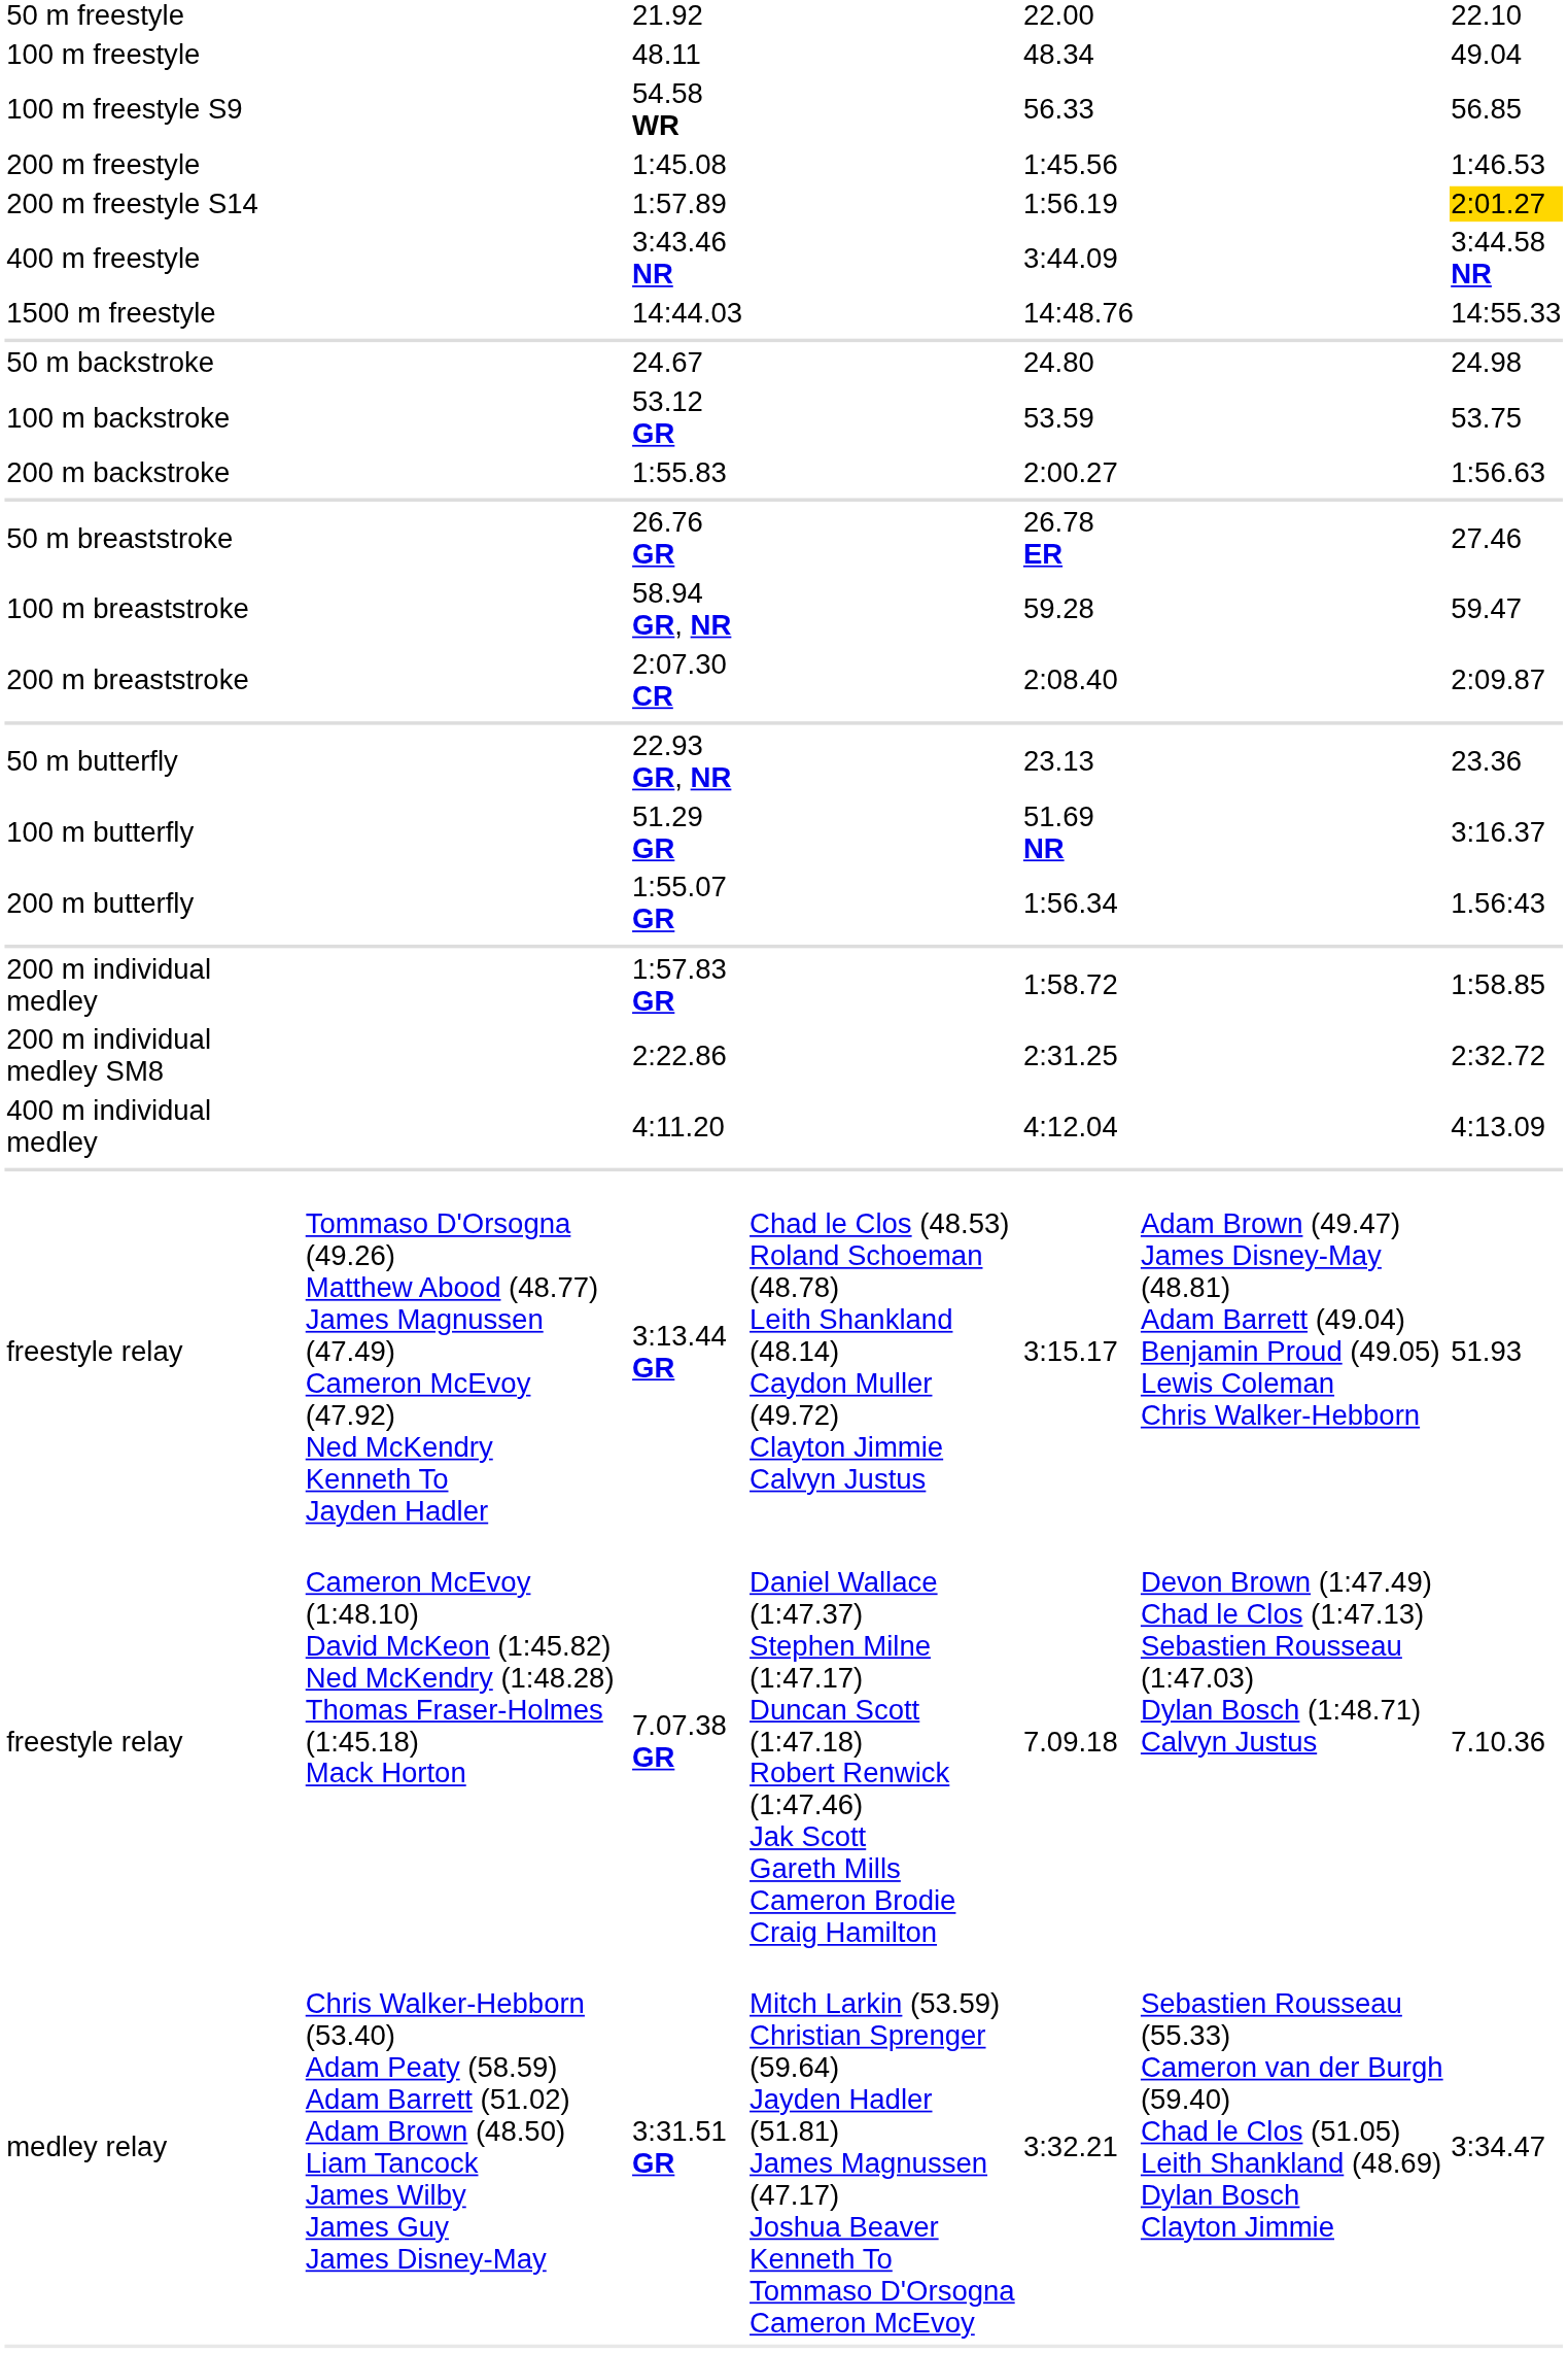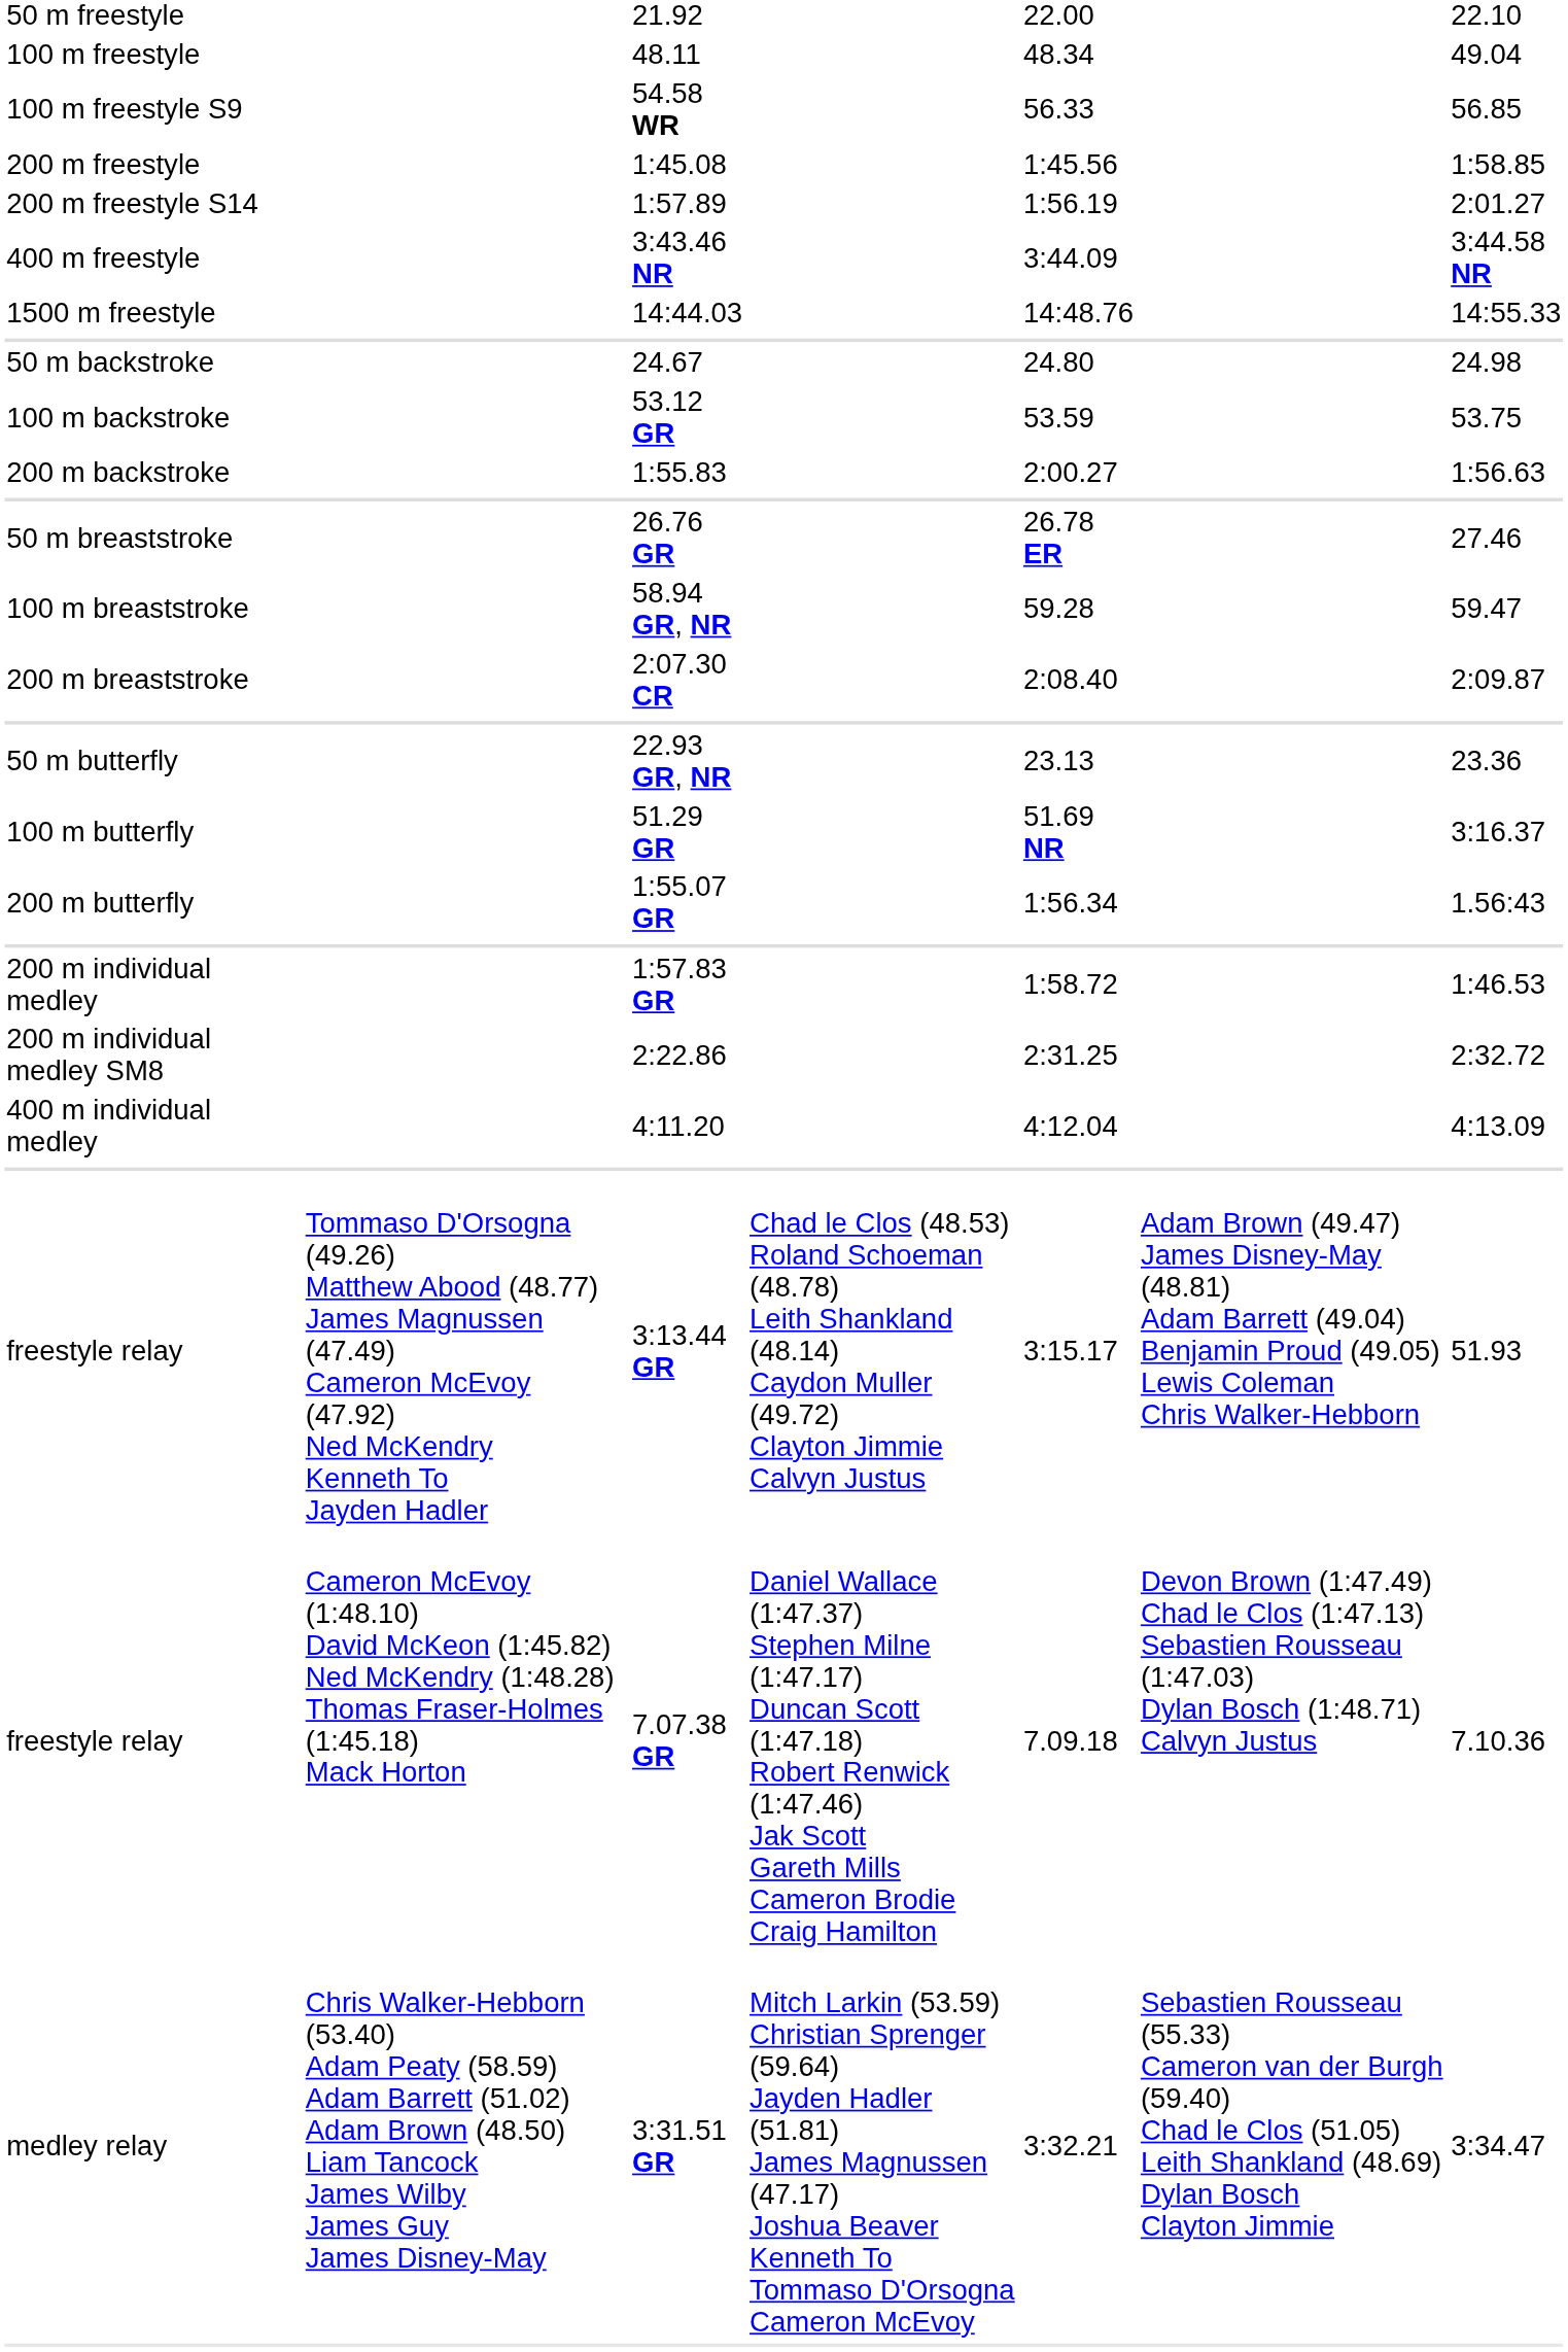 <table>
 <tr>
 <td>50 m freestyle<br></td>
 <td></td>
 <td>21.92</td>
 <td></td>
 <td>22.00</td>
 <td></td>
 <td>22.10</td>
 </tr>
 <tr>
 <td>100 m freestyle<br></td>
 <td></td>
 <td>48.11</td>
 <td></td>
 <td>48.34</td>
 <td></td>
 <td>49.04</td>
 </tr>
 <tr>
 <td>100 m freestyle S9<br></td>
 <td></td>
 <td>54.58<br><strong>WR</strong></td>
 <td></td>
 <td>56.33</td>
 <td></td>
 <td>56.85</td>
 </tr>
 <tr>
 <td>200 m freestyle<br></td>
 <td></td>
 <td>1:45.08</td>
 <td></td>
 <td>1:45.56</td>
 <td></td>
-<td>1:46.53</td>
+<td>1:58.85</td>
 </tr>
 <tr>
 <td>200 m freestyle S14<br></td>
 <td></td>
 <td>1:57.89</td>
 <td></td>
 <td>1:56.19</td>
 <td></td>
-<td style="background: gold;">2:01.27</td>
+<td>2:01.27</td>
 </tr>
 <tr>
 <td>400 m freestyle<br></td>
 <td></td>
 <td>3:43.46<br><strong><a href='#'>NR</a></strong></td>
 <td></td>
 <td>3:44.09</td>
 <td></td>
 <td>3:44.58<br><strong><a href='#'>NR</a></strong></td>
 </tr>
 <tr>
 <td>1500 m freestyle<br></td>
 <td></td>
 <td>14:44.03</td>
 <td></td>
 <td>14:48.76</td>
 <td></td>
 <td>14:55.33</td>
 </tr>
 <tr>
 </tr>
 <tr bgcolor=#DDDDDD>
 <td colspan=7></td>
 </tr>
 <tr>
 <td>50 m backstroke<br></td>
 <td></td>
 <td>24.67</td>
 <td></td>
 <td>24.80</td>
 <td></td>
 <td>24.98</td>
 </tr>
 <tr>
 <td>100 m backstroke<br></td>
 <td></td>
 <td>53.12<br><strong><a href='#'>GR</a></strong></td>
 <td></td>
 <td>53.59</td>
 <td> <br> </td>
 <td>53.75</td>
 </tr>
 <tr>
 <td>200 m backstroke<br></td>
 <td></td>
 <td>1:55.83</td>
 <td></td>
 <td>2:00.27</td>
 <td></td>
 <td>1:56.63</td>
 </tr>
 <tr>
 </tr>
 <tr bgcolor=#DDDDDD>
 <td colspan=7></td>
 </tr>
 <tr>
 <td>50 m breaststroke<br></td>
 <td></td>
 <td>26.76<br><strong><a href='#'>GR</a></strong></td>
 <td></td>
 <td>26.78<br><strong><a href='#'>ER</a></strong></td>
 <td></td>
 <td>27.46</td>
 </tr>
 <tr>
 <td>100 m breaststroke<br></td>
 <td></td>
 <td>58.94<br><strong><a href='#'>GR</a></strong>, <strong><a href='#'>NR</a></strong></td>
 <td></td>
 <td>59.28</td>
 <td></td>
 <td>59.47</td>
 </tr>
 <tr>
 <td>200 m breaststroke<br></td>
 <td></td>
 <td>2:07.30<br><strong><a href='#'>CR</a></strong></td>
 <td></td>
 <td>2:08.40</td>
 <td></td>
 <td>2:09.87</td>
 </tr>
 <tr>
 </tr>
 <tr bgcolor=#DDDDDD>
 <td colspan=7></td>
 </tr>
 <tr>
 <td>50 m butterfly<br></td>
 <td></td>
 <td>22.93<br><strong><a href='#'>GR</a></strong>, <strong><a href='#'>NR</a></strong></td>
 <td></td>
 <td>23.13</td>
 <td></td>
 <td>23.36</td>
 </tr>
 <tr>
 <td>100 m butterfly<br></td>
 <td></td>
 <td>51.29<br><strong><a href='#'>GR</a></strong></td>
 <td></td>
 <td>51.69<br><strong><a href='#'>NR</a></strong></td>
 <td></td>
 <td>3:16.37</td>
 </tr>
 <tr>
 <td>200 m butterfly<br></td>
 <td></td>
 <td>1:55.07<br><strong><a href='#'>GR</a></strong></td>
 <td></td>
 <td>1:56.34</td>
 <td></td>
 <td>1.56:43</td>
 </tr>
 <tr>
 </tr>
 <tr bgcolor=#DDDDDD>
 <td colspan=7></td>
 </tr>
 <tr>
 <td>200 m individual medley<br></td>
 <td></td>
 <td>1:57.83<br><strong><a href='#'>GR</a></strong></td>
 <td></td>
 <td>1:58.72</td>
 <td></td>
-<td>1:58.85</td>
+<td>1:46.53</td>
 </tr>
 <tr>
 <td>200 m individual medley SM8<br></td>
 <td></td>
 <td>2:22.86</td>
 <td></td>
 <td>2:31.25</td>
 <td></td>
 <td>2:32.72</td>
 </tr>
 <tr>
 <td>400 m individual medley<br></td>
 <td></td>
 <td>4:11.20</td>
 <td></td>
 <td>4:12.04</td>
 <td></td>
 <td>4:13.09</td>
 </tr>
 <tr>
 </tr>
 <tr bgcolor=#DDDDDD>
 <td colspan=7></td>
 </tr>
 <tr>
 <td> freestyle relay<br></td>
 <td valign=top><br><a href='#'>Tommaso D'Orsogna</a> (49.26) <br><a href='#'>Matthew Abood</a> (48.77)<br><a href='#'>James Magnussen</a> (47.49)<br><a href='#'>Cameron McEvoy</a> (47.92)<br><a href='#'>Ned McKendry</a><br><a href='#'>Kenneth To</a><br><a href='#'>Jayden Hadler</a></td>
 <td>3:13.44<br><strong><a href='#'>GR</a></strong></td>
 <td valign=top><br><a href='#'>Chad le Clos</a> (48.53)<br><a href='#'>Roland Schoeman</a> (48.78)<br><a href='#'>Leith Shankland</a> (48.14)<br><a href='#'>Caydon Muller</a> (49.72)<br><a href='#'>Clayton Jimmie</a><br><a href='#'>Calvyn Justus</a></td>
 <td>3:15.17</td>
 <td valign=top><br><a href='#'>Adam Brown</a> (49.47)<br><a href='#'>James Disney-May</a> (48.81)<br><a href='#'>Adam Barrett</a> (49.04)<br><a href='#'>Benjamin Proud</a> (49.05)<br><a href='#'>Lewis Coleman</a><br><a href='#'>Chris Walker-Hebborn</a></td>
 <td>51.93</td>
 </tr>
 <tr>
 <td> freestyle relay<br></td>
 <td valign=top><br><a href='#'>Cameron McEvoy</a> (1:48.10)<br><a href='#'>David McKeon</a> (1:45.82)<br><a href='#'>Ned McKendry</a> (1:48.28)<br><a href='#'>Thomas Fraser-Holmes</a> (1:45.18)<br><a href='#'>Mack Horton</a></td>
 <td>7.07.38<br><strong><a href='#'>GR</a></strong></td>
 <td valign=top><br><a href='#'>Daniel Wallace</a> (1:47.37)<br><a href='#'>Stephen Milne</a> (1:47.17)<br><a href='#'>Duncan Scott</a> (1:47.18)<br><a href='#'>Robert Renwick</a> (1:47.46)<br><a href='#'>Jak Scott</a><br><a href='#'>Gareth Mills</a><br><a href='#'>Cameron Brodie</a><br><a href='#'>Craig Hamilton</a></td>
 <td>7.09.18</td>
 <td valign=top><br><a href='#'>Devon Brown</a> (1:47.49)<br><a href='#'>Chad le Clos</a> (1:47.13)<br><a href='#'>Sebastien Rousseau</a> (1:47.03)<br><a href='#'>Dylan Bosch</a> (1:48.71)<br><a href='#'>Calvyn Justus</a></td>
 <td>7.10.36</td>
 </tr>
 <tr>
 <td> medley relay<br></td>
 <td valign=top><br><a href='#'>Chris Walker-Hebborn</a> (53.40)<br><a href='#'>Adam Peaty</a> (58.59)<br><a href='#'>Adam Barrett</a> (51.02)<br><a href='#'>Adam Brown</a> (48.50)<br><a href='#'>Liam Tancock</a><br><a href='#'>James Wilby</a><br><a href='#'>James Guy</a><br><a href='#'>James Disney-May</a></td>
 <td>3:31.51<br><strong><a href='#'>GR</a></strong></td>
 <td valign=top><br><a href='#'>Mitch Larkin</a> (53.59)<br><a href='#'>Christian Sprenger</a> (59.64)<br><a href='#'>Jayden Hadler</a> (51.81)<br><a href='#'>James Magnussen</a> (47.17)<br><a href='#'>Joshua Beaver</a><br><a href='#'>Kenneth To</a><br><a href='#'>Tommaso D'Orsogna</a><br><a href='#'>Cameron McEvoy</a></td>
 <td>3:32.21</td>
 <td valign=top><br><a href='#'>Sebastien Rousseau</a> (55.33)<br><a href='#'>Cameron van der Burgh</a> (59.40)<br><a href='#'>Chad le Clos</a> (51.05)<br><a href='#'>Leith Shankland</a> (48.69)<br><a href='#'>Dylan Bosch</a><br><a href='#'>Clayton Jimmie</a></td>
 <td>3:34.47</td>
 </tr>
 <tr bgcolor= e8e8e8>
 <td colspan=7></td>
 </tr>
 </table>
